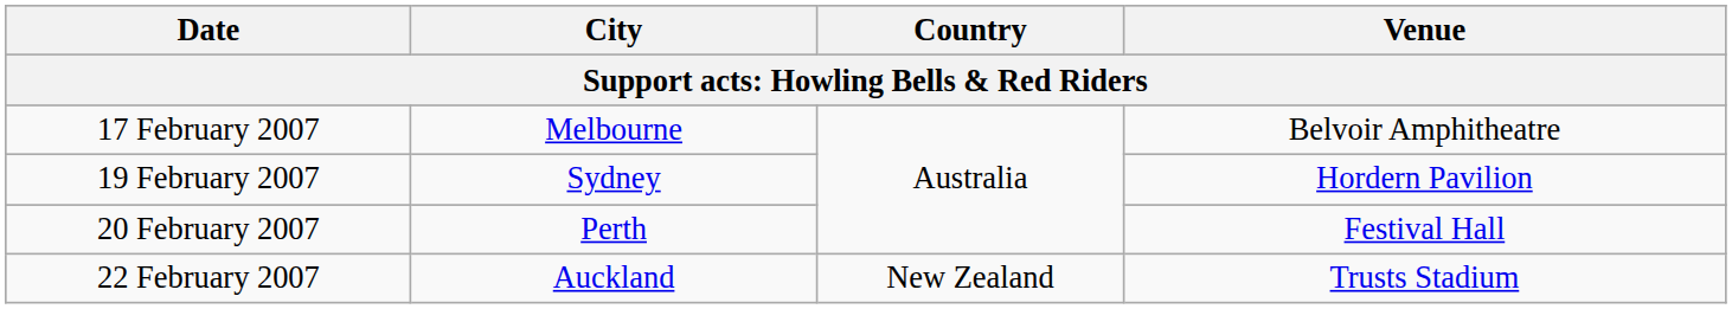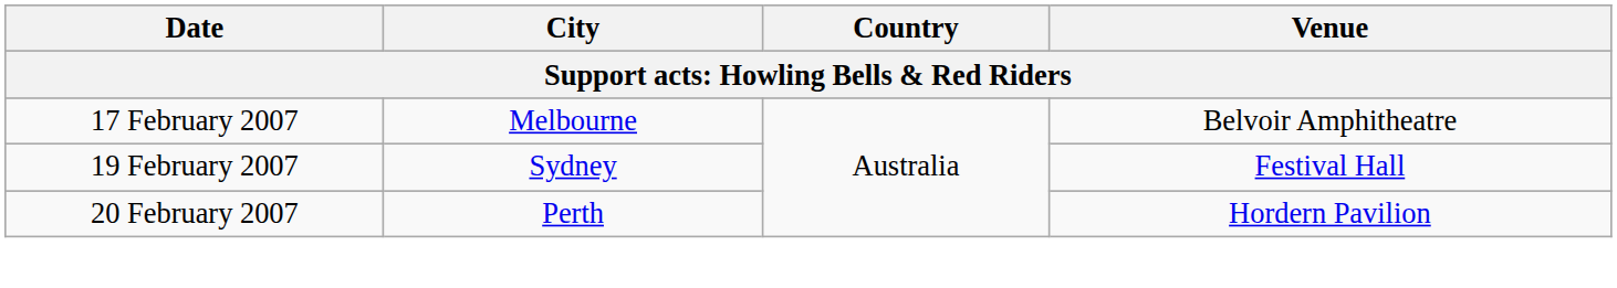 <table class="wikitable" style="text-align:center;">
 <tr>
 <th width="200">Date</th>
 <th width="200">City</th>
 <th width="150">Country</th>
 <th width="300">Venue</th>
 </tr>
 <tr>
 <th colspan="4">Support acts: Howling Bells & Red Riders</th>
 </tr>
 <tr>
 <td>17 February 2007</td>
 <td><a href='#'>Melbourne</a></td>
 <td rowspan="3">Australia</td>
 <td>Belvoir Amphitheatre</td>
 </tr>
 <tr>
 <td>19 February 2007</td>
 <td><a href='#'>Sydney</a></td>
-<td><a href='#'>Hordern Pavilion</a></td>
+<td><a href='#'>Festival Hall</a></td>
 </tr>
 <tr>
 <td>20 February 2007</td>
 <td><a href='#'>Perth</a></td>
-<td><a href='#'>Festival Hall</a></td>
-</tr>
-<tr>
-<td>22 February 2007</td>
-<td><a href='#'>Auckland</a></td>
-<td>New Zealand</td>
-<td><a href='#'>Trusts Stadium</a></td>
+<td><a href='#'>Hordern Pavilion</a></td>
 </tr>
 </table>
